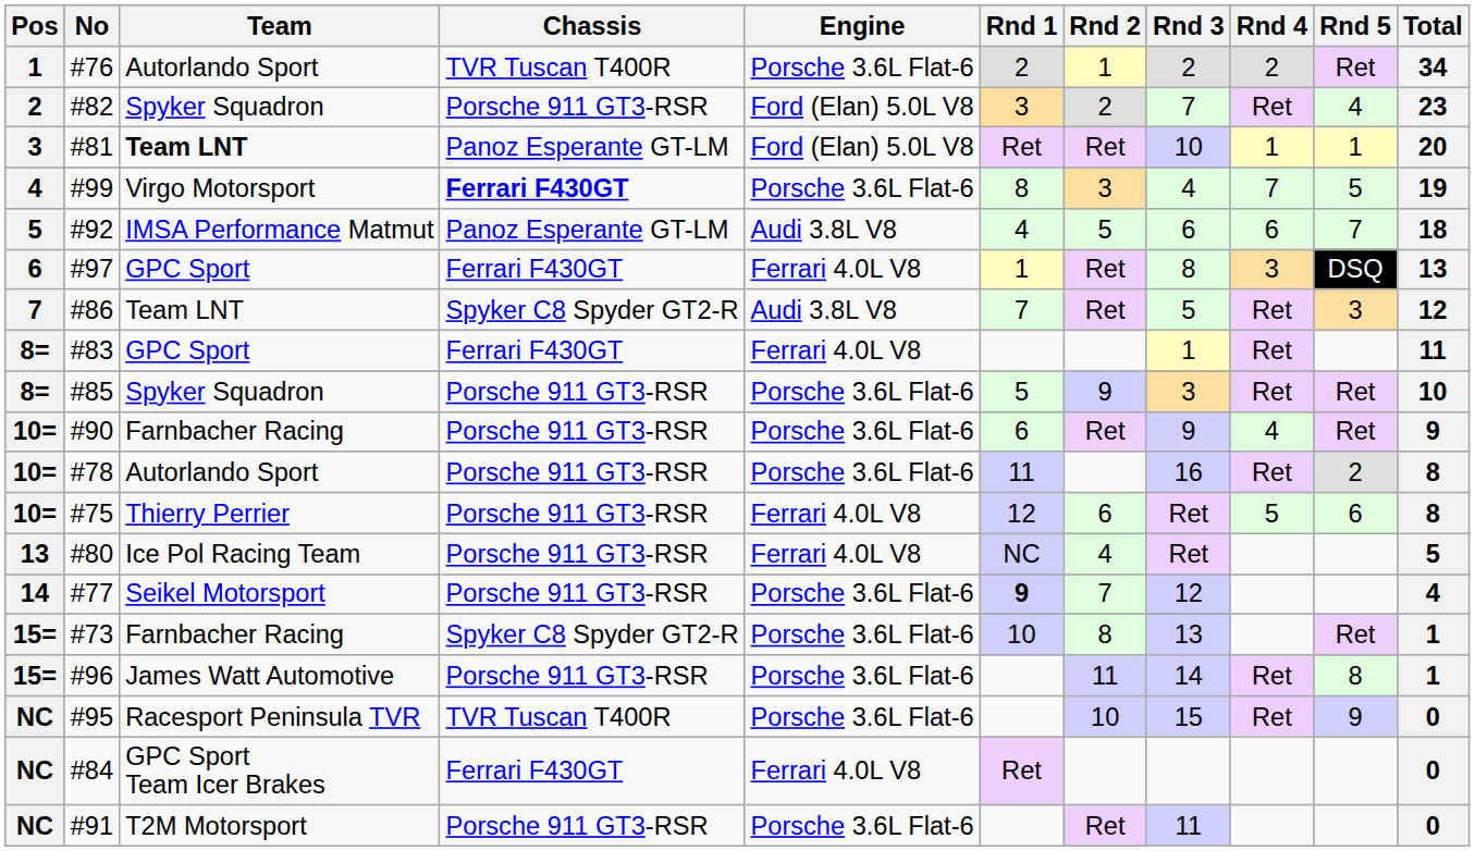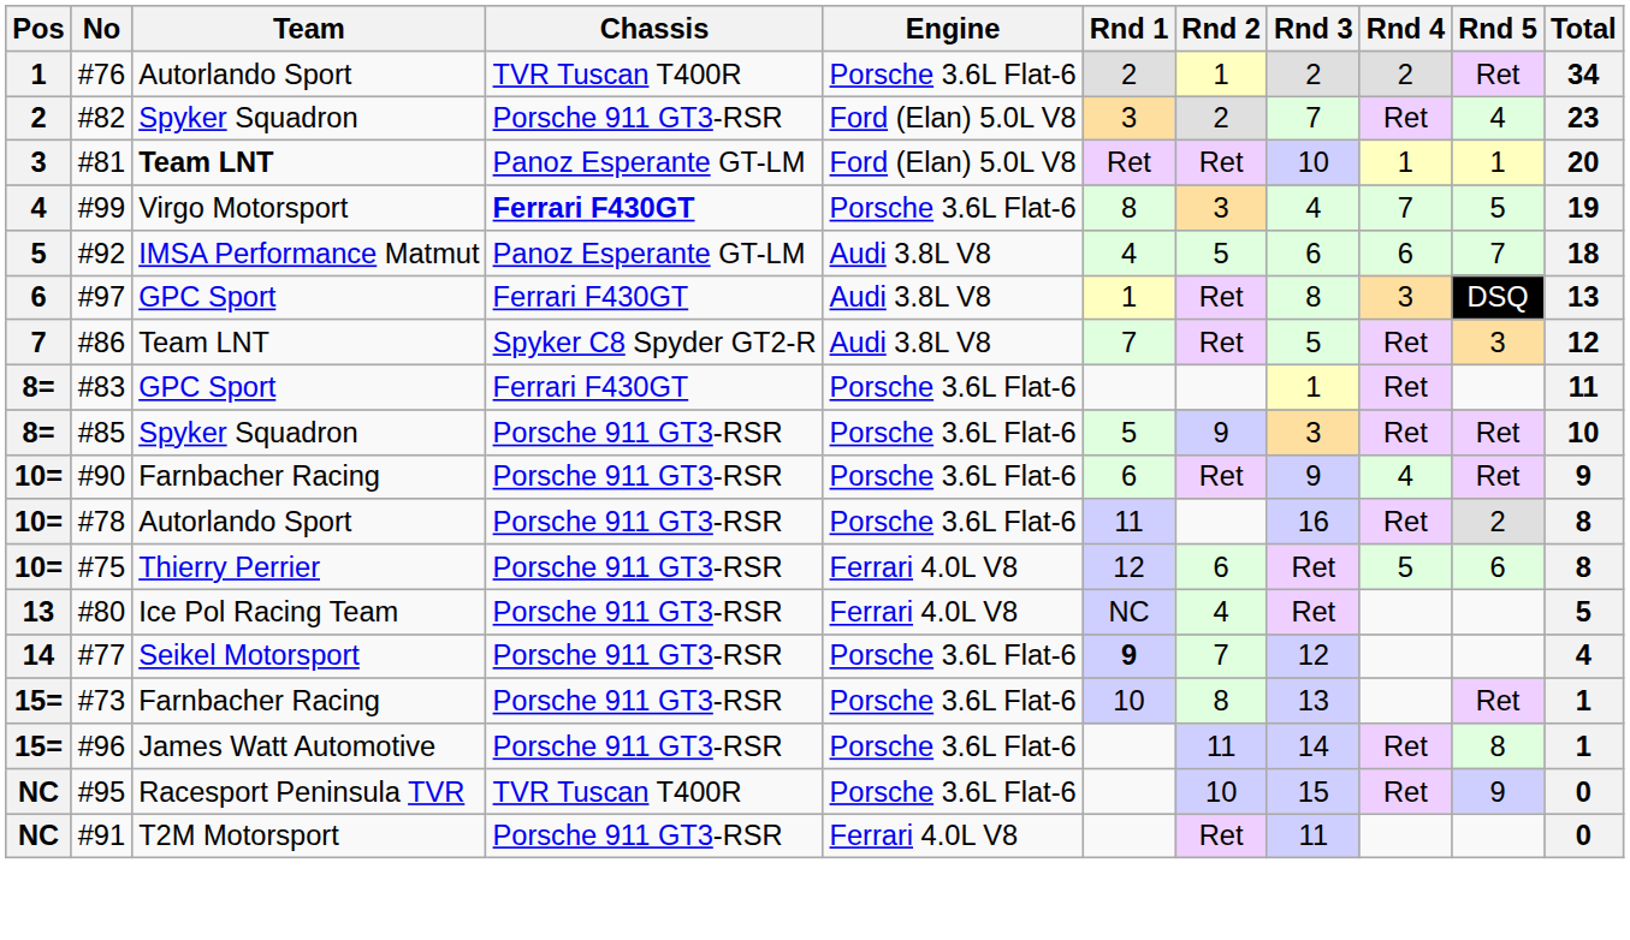 <table class="wikitable" style="font-size: 90%; text-align:center;">
 <tr>
 <th>Pos</th>
 <th>No</th>
 <th>Team</th>
 <th>Chassis</th>
 <th>Engine</th>
 <th>Rnd 1</th>
 <th>Rnd 2</th>
 <th>Rnd 3</th>
 <th>Rnd 4</th>
 <th>Rnd 5</th>
 <th>Total</th>
 </tr>
 <tr>
 <th>1</th>
 <td>#76</td>
 <td align="left"> Autorlando Sport</td>
 <td align="left"><a href='#'>TVR Tuscan</a> T400R</td>
 <td align="left"><a href='#'>Porsche</a> 3.6L Flat-6</td>
 <td style="background:#dfdfdf;">2</td>
 <td style="background:#ffffbf;">1</td>
 <td style="background:#dfdfdf;">2</td>
 <td style="background:#dfdfdf;">2</td>
 <td style="background:#efcfff;">Ret</td>
 <th>34</th>
 </tr>
 <tr>
 <th>2</th>
 <td>#82</td>
 <td align="left"> <a href='#'>Spyker</a> Squadron</td>
 <td align="left"><a href='#'>Porsche 911 GT3</a>-RSR</td>
 <td align="left"><a href='#'>Ford</a> (Elan) 5.0L V8</td>
 <td style="background:#ffdf9f;">3</td>
 <td style="background:#dfdfdf;">2</td>
 <td style="background:#dfffdf;">7</td>
 <td style="background:#efcfff;">Ret</td>
 <td style="background:#dfffdf;">4</td>
 <th>23</th>
 </tr>
 <tr>
 <th>3</th>
 <td>#81</td>
 <td align="left"><strong> Team LNT</strong></td>
 <td align="left"><a href='#'>Panoz Esperante</a> GT-LM</td>
 <td align="left"><a href='#'>Ford</a> (Elan) 5.0L V8</td>
 <td style="background:#efcfff;">Ret</td>
 <td style="background:#efcfff;">Ret</td>
 <td style="background:#cfcfff;">10</td>
 <td style="background:#ffffbf;">1</td>
 <td style="background:#ffffbf;">1</td>
 <th>20</th>
 </tr>
 <tr>
 <th>4</th>
 <td>#99</td>
 <td align="left"> Virgo Motorsport</td>
 <td align="left"><strong><a href='#'>Ferrari F430GT</a></strong></td>
 <td align="left"><a href='#'>Porsche</a> 3.6L Flat-6</td>
 <td style="background:#dfffdf;">8</td>
 <td style="background:#ffdf9f;">3</td>
 <td style="background:#dfffdf;">4</td>
 <td style="background:#dfffdf;">7</td>
 <td style="background:#dfffdf;">5</td>
 <th>19</th>
 </tr>
 <tr>
 <th>5</th>
 <td>#92</td>
 <td align="left"> <a href='#'>IMSA Performance</a> Matmut</td>
 <td align="left"><a href='#'>Panoz Esperante</a> GT-LM</td>
 <td align="left"><a href='#'>Audi</a> 3.8L V8</td>
 <td style="background:#dfffdf;">4</td>
 <td style="background:#dfffdf;">5</td>
 <td style="background:#dfffdf;">6</td>
 <td style="background:#dfffdf;">6</td>
 <td style="background:#dfffdf;">7</td>
 <th>18</th>
 </tr>
 <tr>
 <th>6</th>
 <td>#97</td>
 <td align="left"> <a href='#'>GPC Sport</a></td>
 <td align="left"><a href='#'>Ferrari F430GT</a></td>
-<td align="left"><a href='#'>Ferrari</a> 4.0L V8</td>
+<td align="left"><a href='#'>Audi</a> 3.8L V8</td>
 <td style="background:#ffffbf;">1</td>
 <td style="background:#efcfff;">Ret</td>
 <td style="background:#dfffdf;">8</td>
 <td style="background:#ffdf9f;">3</td>
 <td style="background:#000000; color:white">DSQ</td>
 <th>13</th>
 </tr>
 <tr>
 <th>7</th>
 <td>#86</td>
 <td align="left"> Team LNT</td>
 <td align="left"><a href='#'>Spyker C8</a> Spyder GT2-R</td>
 <td align="left"><a href='#'>Audi</a> 3.8L V8</td>
 <td style="background:#dfffdf;">7</td>
 <td style="background:#efcfff;">Ret</td>
 <td style="background:#dfffdf;">5</td>
 <td style="background:#efcfff;">Ret</td>
 <td style="background:#ffdf9f;">3</td>
 <th>12</th>
 </tr>
 <tr>
 <th>8=</th>
 <td>#83</td>
 <td align="left"> <a href='#'>GPC Sport</a></td>
 <td align="left"><a href='#'>Ferrari F430GT</a></td>
-<td align="left"><a href='#'>Ferrari</a> 4.0L V8</td>
+<td align="left"><a href='#'>Porsche</a> 3.6L Flat-6</td>
 <td></td>
 <td></td>
 <td style="background:#ffffbf;">1</td>
 <td style="background:#efcfff;">Ret</td>
 <td></td>
 <th>11</th>
 </tr>
 <tr>
 <th>8=</th>
 <td>#85</td>
 <td align="left"> <a href='#'>Spyker</a> Squadron</td>
 <td align="left"><a href='#'>Porsche 911 GT3</a>-RSR</td>
 <td align="left"><a href='#'>Porsche</a> 3.6L Flat-6</td>
 <td style="background:#dfffdf;">5</td>
 <td style="background:#cfcfff;">9</td>
 <td style="background:#ffdf9f;">3</td>
 <td style="background:#efcfff;">Ret</td>
 <td style="background:#efcfff;">Ret</td>
 <th>10</th>
 </tr>
 <tr>
 <th>10=</th>
 <td>#90</td>
 <td align="left"> Farnbacher Racing</td>
 <td align="left"><a href='#'>Porsche 911 GT3</a>-RSR</td>
 <td align="left"><a href='#'>Porsche</a> 3.6L Flat-6</td>
 <td style="background:#dfffdf;">6</td>
 <td style="background:#efcfff;">Ret</td>
 <td style="background:#cfcfff;">9</td>
 <td style="background:#dfffdf;">4</td>
 <td style="background:#efcfff;">Ret</td>
 <th>9</th>
 </tr>
 <tr>
 <th>10=</th>
 <td>#78</td>
 <td align="left"> Autorlando Sport</td>
 <td align="left"><a href='#'>Porsche 911 GT3</a>-RSR</td>
 <td align="left"><a href='#'>Porsche</a> 3.6L Flat-6</td>
 <td style="background:#cfcfff;">11</td>
 <td></td>
 <td style="background:#cfcfff;">16</td>
 <td style="background:#efcfff;">Ret</td>
 <td style="background:#dfdfdf;">2</td>
 <th>8</th>
 </tr>
 <tr>
 <th>10=</th>
 <td>#75</td>
 <td align="left"> <a href='#'>Thierry Perrier</a></td>
 <td align="left"><a href='#'>Porsche 911 GT3</a>-RSR</td>
 <td align="left"><a href='#'>Ferrari</a> 4.0L V8</td>
 <td style="background:#cfcfff;">12</td>
 <td style="background:#dfffdf;">6</td>
 <td style="background:#efcfff;">Ret</td>
 <td style="background:#dfffdf;">5</td>
 <td style="background:#dfffdf;">6</td>
 <th>8</th>
 </tr>
 <tr>
 <th>13</th>
 <td>#80</td>
 <td align="left"> Ice Pol Racing Team</td>
 <td align="left"><a href='#'>Porsche 911 GT3</a>-RSR</td>
 <td align="left"><a href='#'>Ferrari</a> 4.0L V8</td>
 <td style="background:#cfcfff;">NC</td>
 <td style="background:#dfffdf;">4</td>
 <td style="background:#efcfff;">Ret</td>
 <td></td>
 <td></td>
 <th>5</th>
 </tr>
 <tr>
 <th>14</th>
 <td>#77</td>
 <td align="left"> <a href='#'>Seikel Motorsport</a></td>
 <td align="left"><a href='#'>Porsche 911 GT3</a>-RSR</td>
 <td align="left"><a href='#'>Porsche</a> 3.6L Flat-6</td>
 <td style="background:#cfcfff;"><strong>9</strong></td>
 <td style="background:#dfffdf;">7</td>
 <td style="background:#cfcfff;">12</td>
 <td></td>
 <td></td>
 <th>4</th>
 </tr>
 <tr>
 <th>15=</th>
 <td>#73</td>
 <td align="left"> Farnbacher Racing</td>
-<td align="left"><a href='#'>Spyker C8</a> Spyder GT2-R</td>
+<td align="left"><a href='#'>Porsche 911 GT3</a>-RSR</td>
 <td align="left"><a href='#'>Porsche</a> 3.6L Flat-6</td>
 <td style="background:#cfcfff;">10</td>
 <td style="background:#dfffdf;">8</td>
 <td style="background:#cfcfff;">13</td>
 <td></td>
 <td style="background:#efcfff;">Ret</td>
 <th>1</th>
 </tr>
 <tr>
 <th>15=</th>
 <td>#96</td>
 <td align="left"> James Watt Automotive</td>
 <td align="left"><a href='#'>Porsche 911 GT3</a>-RSR</td>
 <td align="left"><a href='#'>Porsche</a> 3.6L Flat-6</td>
 <td></td>
 <td style="background:#cfcfff;">11</td>
 <td style="background:#cfcfff;">14</td>
 <td style="background:#efcfff;">Ret</td>
 <td style="background:#dfffdf;">8</td>
 <th>1</th>
 </tr>
 <tr>
 <th>NC</th>
 <td>#95</td>
 <td align="left"> Racesport Peninsula <a href='#'>TVR</a></td>
 <td align="left"><a href='#'>TVR Tuscan</a> T400R</td>
 <td align="left"><a href='#'>Porsche</a> 3.6L Flat-6</td>
 <td></td>
 <td style="background:#cfcfff;">10</td>
 <td style="background:#cfcfff;">15</td>
 <td style="background:#efcfff;">Ret</td>
 <td style="background:#cfcfff;">9</td>
 <th>0</th>
 </tr>
 <tr>
 <th>NC</th>
-<td>#84</td>
-<td align="left"> GPC Sport<br> Team Icer Brakes</td>
-<td align="left"><a href='#'>Ferrari F430GT</a></td>
-<td align="left"><a href='#'>Ferrari</a> 4.0L V8</td>
-<td style="background:#efcfff;">Ret</td>
-<td></td>
-<td></td>
-<td></td>
-<td></td>
-<th>0</th>
-</tr>
-<tr>
-<th>NC</th>
 <td>#91</td>
 <td align="left"> T2M Motorsport</td>
 <td align="left"><a href='#'>Porsche 911 GT3</a>-RSR</td>
-<td align="left"><a href='#'>Porsche</a> 3.6L Flat-6</td>
+<td align="left"><a href='#'>Ferrari</a> 4.0L V8</td>
 <td></td>
 <td style="background:#efcfff;">Ret</td>
 <td style="background:#cfcfff;">11</td>
 <td></td>
 <td></td>
 <th>0</th>
 </tr>
 </table>
